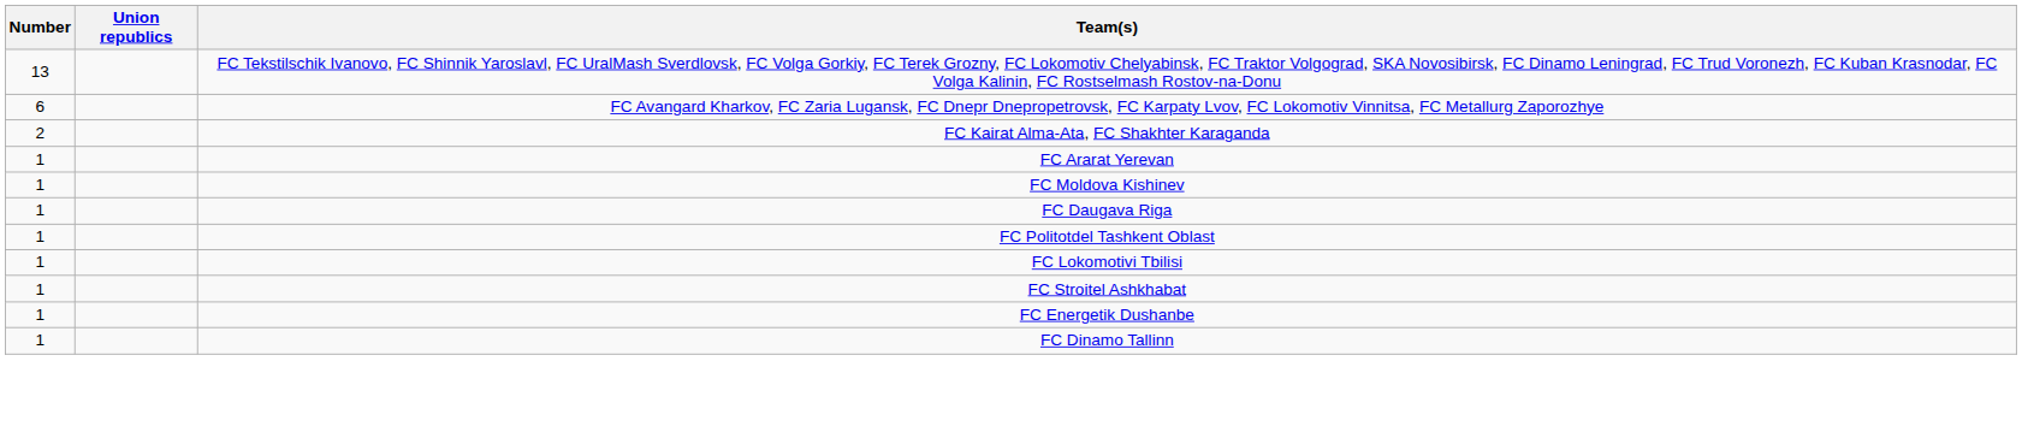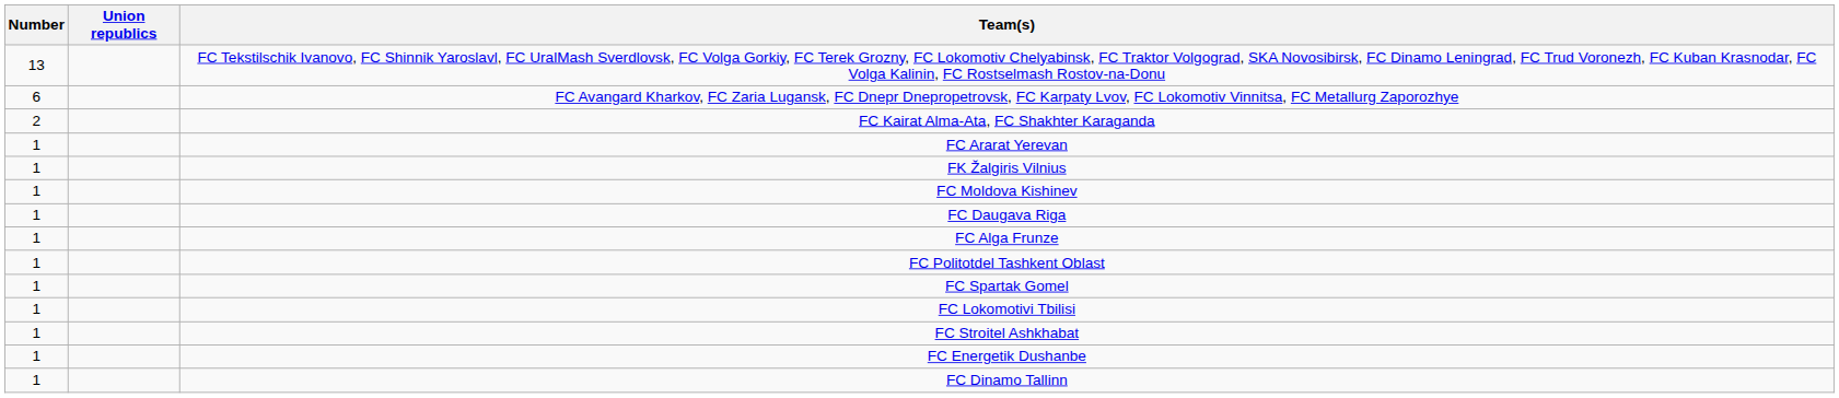 <table class="wikitable" style="text-align:center">
 <tr>
 <th>Number</th>
 <th><a href='#'>Union republics</a></th>
 <th>Team(s)</th>
 </tr>
 <tr>
 <td rowspan="1">13</td>
 <td align="left"></td>
 <td><a href='#'>FC Tekstilschik Ivanovo</a>, <a href='#'>FC Shinnik Yaroslavl</a>, <a href='#'>FC UralMash Sverdlovsk</a>, <a href='#'>FC Volga Gorkiy</a>, <a href='#'>FC Terek Grozny</a>, <a href='#'>FC Lokomotiv Chelyabinsk</a>, <a href='#'>FC Traktor Volgograd</a>, <a href='#'>SKA Novosibirsk</a>, <a href='#'>FC Dinamo Leningrad</a>, <a href='#'>FC Trud Voronezh</a>, <a href='#'>FC Kuban Krasnodar</a>, <a href='#'>FC Volga Kalinin</a>, <a href='#'>FC Rostselmash Rostov-na-Donu</a></td>
 </tr>
 <tr>
 <td rowspan="1">6</td>
 <td align="left"></td>
 <td><a href='#'>FC Avangard Kharkov</a>, <a href='#'>FC Zaria Lugansk</a>, <a href='#'>FC Dnepr Dnepropetrovsk</a>, <a href='#'>FC Karpaty Lvov</a>, <a href='#'>FC Lokomotiv Vinnitsa</a>, <a href='#'>FC Metallurg Zaporozhye</a></td>
 </tr>
 <tr>
 <td rowspan="1">2</td>
 <td align="left"></td>
 <td><a href='#'>FC Kairat Alma-Ata</a>, <a href='#'>FC Shakhter Karaganda</a></td>
 </tr>
 <tr>
 <td rowspan="1">1</td>
 <td align="left"></td>
 <td><a href='#'>FC Ararat Yerevan</a></td>
 </tr>
 <tr>
 <td rowspan="1">1</td>
 <td align="left"></td>
+<td><a href='#'>FK Žalgiris Vilnius</a></td>
+</tr>
+<tr>
+<td rowspan="1">1</td>
+<td align="left"></td>
 <td><a href='#'>FC Moldova Kishinev</a></td>
 </tr>
 <tr>
 <td rowspan="1">1</td>
 <td align="left"></td>
 <td><a href='#'>FC Daugava Riga</a></td>
 </tr>
 <tr>
 <td rowspan="1">1</td>
 <td align="left"></td>
+<td><a href='#'>FC Alga Frunze</a></td>
+</tr>
+<tr>
+<td rowspan="1">1</td>
+<td align="left"></td>
 <td><a href='#'>FC Politotdel Tashkent Oblast</a></td>
+</tr>
+<tr>
+<td rowspan="1">1</td>
+<td align="left"></td>
+<td><a href='#'>FC Spartak Gomel</a></td>
 </tr>
 <tr>
 <td rowspan="1">1</td>
 <td align="left"></td>
 <td><a href='#'>FC Lokomotivi Tbilisi</a></td>
 </tr>
 <tr>
 <td rowspan="1">1</td>
 <td align="left"></td>
 <td><a href='#'>FC Stroitel Ashkhabat</a></td>
 </tr>
 <tr>
 <td rowspan="1">1</td>
 <td align="left"></td>
 <td><a href='#'>FC Energetik Dushanbe</a></td>
 </tr>
 <tr>
 <td rowspan="1">1</td>
 <td align="left"></td>
 <td><a href='#'>FC Dinamo Tallinn</a></td>
 </tr>
 </table>
